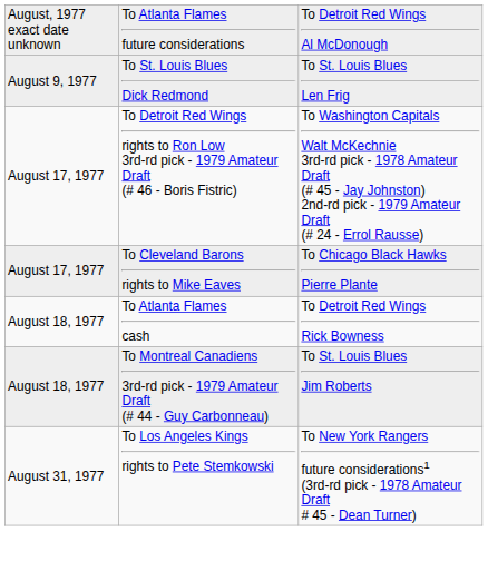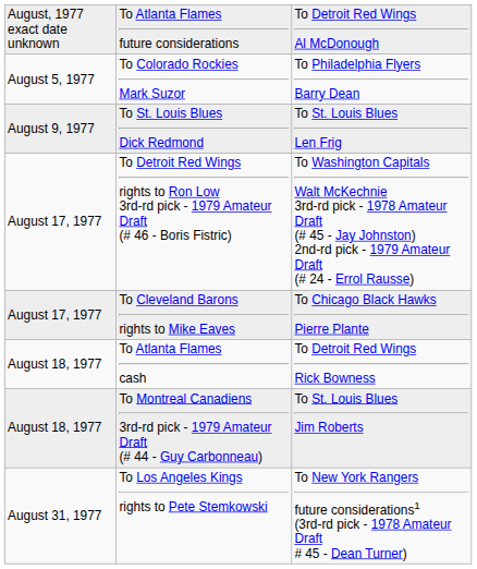 <table class="wikitable" style="border:1px solid #999; width:580px;">
 <tr style="background:#eee;">
 <td>August, 1977<br>exact date unknown</td>
 <td valign="top">To <a href='#'>Atlanta Flames</a><hr>future considerations</td>
 <td valign="top">To <a href='#'>Detroit Red Wings</a><hr><a href='#'>Al McDonough</a></td>
+</tr>
+<tr>
+<td>August 5, 1977</td>
+<td valign="top">To <a href='#'>Colorado Rockies</a><hr><a href='#'>Mark Suzor</a></td>
+<td valign="top">To <a href='#'>Philadelphia Flyers</a><hr><a href='#'>Barry Dean</a></td>
 </tr>
 <tr style="background:#eee;">
 <td>August 9, 1977</td>
 <td valign="top">To <a href='#'>St. Louis Blues</a><hr><a href='#'>Dick Redmond</a></td>
 <td valign="top">To <a href='#'>St. Louis Blues</a><hr><a href='#'>Len Frig</a></td>
 </tr>
 <tr>
 <td>August 17, 1977</td>
 <td valign="top">To <a href='#'>Detroit Red Wings</a><hr>rights to <a href='#'>Ron Low</a><br>3rd-rd pick - <a href='#'>1979 Amateur Draft</a><br>(# 46 - Boris Fistric)</td>
 <td valign="top">To <a href='#'>Washington Capitals</a><hr><a href='#'>Walt McKechnie</a><br>3rd-rd pick - <a href='#'>1978 Amateur Draft</a><br>(# 45 - <a href='#'>Jay Johnston</a>)<br>2nd-rd pick - <a href='#'>1979 Amateur Draft</a><br>(# 24 - <a href='#'>Errol Rausse</a>)</td>
 </tr>
 <tr style="background:#eee;">
 <td>August 17, 1977</td>
 <td valign="top">To <a href='#'>Cleveland Barons</a><hr>rights to <a href='#'>Mike Eaves</a></td>
 <td valign="top">To <a href='#'>Chicago Black Hawks</a><hr><a href='#'>Pierre Plante</a></td>
 </tr>
 <tr>
 <td>August 18, 1977</td>
 <td valign="top">To <a href='#'>Atlanta Flames</a><hr>cash</td>
 <td valign="top">To <a href='#'>Detroit Red Wings</a><hr><a href='#'>Rick Bowness</a></td>
 </tr>
 <tr style="background:#eee;">
 <td>August 18, 1977</td>
 <td valign="top">To <a href='#'>Montreal Canadiens</a><hr>3rd-rd pick - <a href='#'>1979 Amateur Draft</a><br>(# 44 - <a href='#'>Guy Carbonneau</a>)</td>
 <td valign="top">To <a href='#'>St. Louis Blues</a><hr><a href='#'>Jim Roberts</a></td>
 </tr>
 <tr>
 <td>August 31, 1977</td>
 <td valign="top">To <a href='#'>Los Angeles Kings</a><hr>rights to <a href='#'>Pete Stemkowski</a></td>
 <td valign="top">To <a href='#'>New York Rangers</a><hr>future considerations<sup>1</sup><br>(3rd-rd pick - <a href='#'>1978 Amateur Draft</a><br># 45 - <a href='#'>Dean Turner</a>)</td>
 </tr>
 </table>
